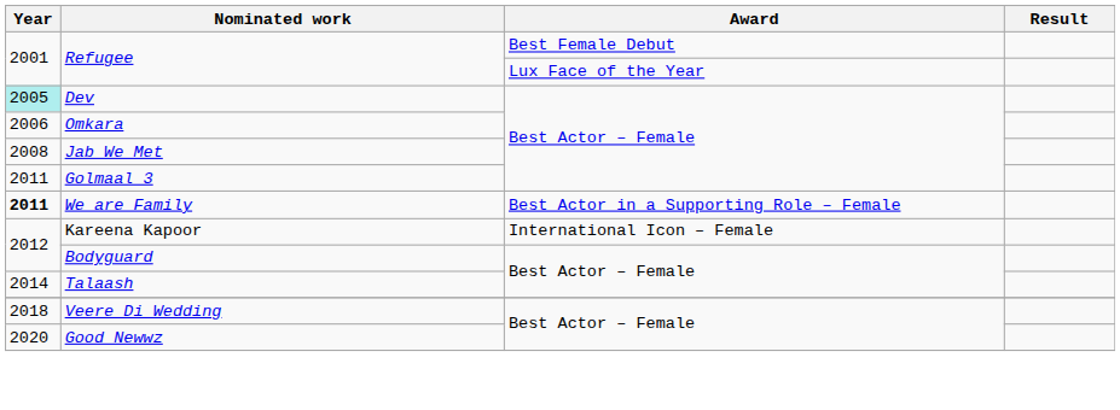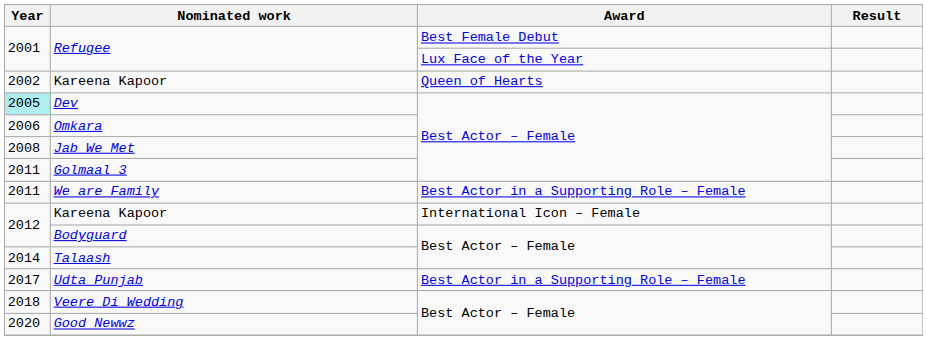 <table class="wikitable sortable" width=100%>
 <tr>
 <th width=5%>Year</th>
 <th width=40%>Nominated work</th>
 <th width=45%>Award</th>
 <th width=10%>Result</th>
 </tr>
 <tr>
 <td rowspan="2">2001</td>
 <td rowspan="2"><em><a href='#'>Refugee</a></em></td>
 <td><a href='#'>Best Female Debut</a></td>
 <td></td>
 </tr>
 <tr>
 <td><a href='#'>Lux Face of the Year</a></td>
+<td></td>
+</tr>
+<tr>
+<td>2002</td>
+<td>Kareena Kapoor</td>
+<td><a href='#'>Queen of Hearts</a></td>
 <td></td>
 </tr>
 <tr>
 <td style="background: paleturquoise;">2005</td>
 <td><em><a href='#'>Dev</a></em></td>
 <td rowspan="4"><a href='#'>Best Actor – Female</a></td>
 <td></td>
 </tr>
 <tr>
 <td>2006</td>
 <td><em><a href='#'>Omkara</a></em></td>
 <td></td>
 </tr>
 <tr>
 <td>2008</td>
 <td><em><a href='#'>Jab We Met</a></em></td>
 <td></td>
 </tr>
 <tr>
 <td>2011</td>
 <td><em><a href='#'>Golmaal 3</a></em></td>
 <td></td>
 </tr>
 <tr>
-<td><strong>2011</strong></td>
+<td>2011</td>
 <td><em><a href='#'>We are Family</a></em></td>
 <td><a href='#'>Best Actor in a Supporting Role – Female</a></td>
 <td></td>
 </tr>
 <tr>
 <td rowspan="2">2012</td>
 <td>Kareena Kapoor</td>
 <td>International Icon – Female</td>
 <td></td>
 </tr>
 <tr>
 <td><em><a href='#'>Bodyguard</a></em></td>
 <td rowspan="2">Best Actor – Female</td>
 <td></td>
 </tr>
 <tr>
 <td>2014</td>
 <td><em><a href='#'>Talaash</a></em></td>
 <td></td>
 </tr>
 <tr>
+<td>2017</td>
+<td><em><a href='#'>Udta Punjab</a></em></td>
+<td><a href='#'>Best Actor in a Supporting Role – Female</a></td>
+<td></td>
+</tr>
+<tr>
 </tr>
 <tr>
 <td>2018</td>
 <td><em><a href='#'>Veere Di Wedding</a></em></td>
 <td rowspan="2">Best Actor – Female</td>
 <td></td>
 </tr>
 <tr>
 <td>2020</td>
 <td><em><a href='#'>Good Newwz</a></em></td>
 <td></td>
 </tr>
 <tr>
 </tr>
 </table>
